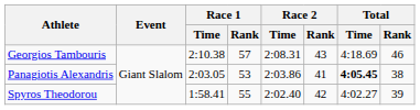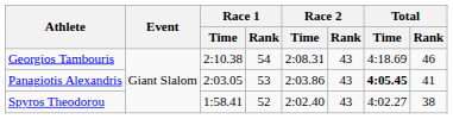 <table class="wikitable" style="font-size:90%">
 <tr>
 <th rowspan="2">Athlete</th>
 <th rowspan="2">Event</th>
 <th colspan="2">Race 1</th>
 <th colspan="2">Race 2</th>
 <th colspan="2">Total</th>
 </tr>
 <tr>
 <th>Time</th>
 <th>Rank</th>
 <th>Time</th>
 <th>Rank</th>
 <th>Time</th>
 <th>Rank</th>
 </tr>
 <tr>
 <td><a href='#'>Georgios Tambouris</a></td>
 <td rowspan="3">Giant Slalom</td>
 <td align="center">2:10.38</td>
-<td align="center">57</td>
+<td align="center">54</td>
 <td align="center">2:08.31</td>
 <td align="center">43</td>
 <td align="center">4:18.69</td>
 <td align="center">46</td>
 </tr>
 <tr>
 <td><a href='#'>Panagiotis Alexandris</a></td>
 <td align="center">2:03.05</td>
 <td align="center">53</td>
 <td align="center">2:03.86</td>
+<td align="center">43</td>
+<td align="center"><strong>4:05.45</strong></td>
 <td align="center">41</td>
-<td align="center"><strong>4:05.45</strong></td>
-<td align="center">38</td>
 </tr>
 <tr>
 <td><a href='#'>Spyros Theodorou</a></td>
 <td align="center">1:58.41</td>
-<td align="center">55</td>
+<td align="center">52</td>
 <td align="center">2:02.40</td>
-<td align="center">42</td>
+<td align="center">43</td>
 <td align="center">4:02.27</td>
-<td align="center">39</td>
+<td align="center">38</td>
 </tr>
 </table>
